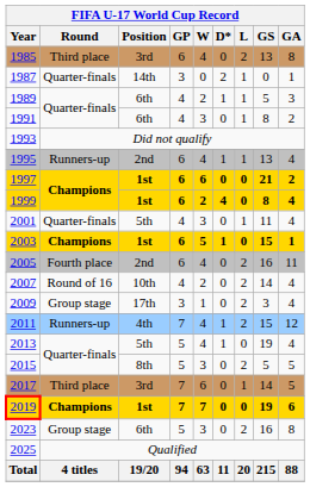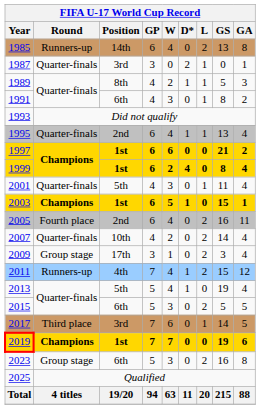 <table class="wikitable" style="text-align: center;">
 <tr>
 <th colspan=9><a href='#'>FIFA U-17 World Cup Record</a></th>
 </tr>
 <tr>
 <th>Year</th>
 <th>Round</th>
 <th>Position</th>
 <th>GP</th>
 <th>W</th>
 <th>D*</th>
 <th>L</th>
 <th>GS</th>
 <th>GA</th>
 </tr>
 <tr bgcolor=cc9966>
 <td> <a href='#'>1985</a></td>
-<td>Third place</td>
-<td>3rd</td>
+<td>Runners-up</td>
+<td>14th</td>
 <td>6</td>
 <td>4</td>
 <td>0</td>
 <td>2</td>
 <td>13</td>
 <td>8</td>
 </tr>
 <tr>
 <td> <a href='#'>1987</a></td>
 <td>Quarter-finals</td>
-<td>14th</td>
+<td>3rd</td>
 <td>3</td>
 <td>0</td>
 <td>2</td>
 <td>1</td>
 <td>0</td>
 <td>1</td>
 </tr>
 <tr>
 <td> <a href='#'>1989</a></td>
 <td rowspan=2>Quarter-finals</td>
-<td>6th</td>
+<td>8th</td>
 <td>4</td>
 <td>2</td>
 <td>1</td>
 <td>1</td>
 <td>5</td>
 <td>3</td>
 </tr>
 <tr>
 <td> <a href='#'>1991</a></td>
 <td>6th</td>
 <td>4</td>
 <td>3</td>
 <td>0</td>
 <td>1</td>
 <td>8</td>
 <td>2</td>
 </tr>
 <tr>
 <td> <a href='#'>1993</a></td>
 <td colspan=8><em>Did not qualify</em></td>
 </tr>
 <tr bgcolor=Silver>
 <td> <a href='#'>1995</a></td>
-<td>Runners-up</td>
+<td>Quarter-finals</td>
 <td>2nd</td>
 <td>6</td>
 <td>4</td>
 <td>1</td>
 <td>1</td>
 <td>13</td>
 <td>4</td>
 </tr>
 <tr bgcolor=Gold>
 <td> <a href='#'>1997</a></td>
 <td rowspan=2><strong>Champions</strong></td>
 <td><strong>1st</strong></td>
 <td><strong>6</strong></td>
 <td><strong>6</strong></td>
 <td><strong>0</strong></td>
 <td><strong>0</strong></td>
 <td><strong>21</strong></td>
 <td><strong>2</strong></td>
 </tr>
 <tr bgcolor=Gold>
 <td> <a href='#'>1999</a></td>
 <td><strong>1st</strong></td>
 <td><strong>6</strong></td>
 <td><strong>2</strong></td>
 <td><strong>4</strong></td>
 <td><strong>0</strong></td>
 <td><strong>8</strong></td>
 <td><strong>4</strong></td>
 </tr>
 <tr>
 <td> <a href='#'>2001</a></td>
 <td>Quarter-finals</td>
 <td>5th</td>
 <td>4</td>
 <td>3</td>
 <td>0</td>
 <td>1</td>
 <td>11</td>
 <td>4</td>
 </tr>
 <tr bgcolor=Gold>
 <td> <a href='#'>2003</a></td>
 <td><strong>Champions</strong></td>
 <td><strong>1st</strong></td>
 <td><strong>6</strong></td>
 <td><strong>5</strong></td>
 <td><strong>1</strong></td>
 <td><strong>0</strong></td>
 <td><strong>15</strong></td>
 <td><strong>1</strong></td>
 </tr>
 <tr bgcolor=Silver>
 <td> <a href='#'>2005</a></td>
 <td>Fourth place</td>
 <td>2nd</td>
 <td>6</td>
 <td>4</td>
 <td>0</td>
 <td>2</td>
 <td>16</td>
 <td>11</td>
 </tr>
 <tr>
 <td> <a href='#'>2007</a></td>
-<td>Round of 16</td>
+<td>Quarter-finals</td>
 <td>10th</td>
 <td>4</td>
 <td>2</td>
 <td>0</td>
 <td>2</td>
 <td>14</td>
 <td>4</td>
 </tr>
 <tr>
 <td> <a href='#'>2009</a></td>
 <td>Group stage</td>
 <td>17th</td>
 <td>3</td>
 <td>1</td>
 <td>0</td>
 <td>2</td>
 <td>3</td>
 <td>4</td>
 </tr>
 <tr bgcolor=#9acdff>
 <td> <a href='#'>2011</a></td>
 <td>Runners-up</td>
 <td>4th</td>
 <td>7</td>
 <td>4</td>
 <td>1</td>
 <td>2</td>
 <td>15</td>
 <td>12</td>
 </tr>
 <tr>
 <td> <a href='#'>2013</a></td>
 <td rowspan=2>Quarter-finals</td>
 <td>5th</td>
 <td>5</td>
 <td>4</td>
 <td>1</td>
 <td>0</td>
 <td>19</td>
 <td>4</td>
 </tr>
 <tr>
 <td> <a href='#'>2015</a></td>
-<td>8th</td>
+<td>6th</td>
 <td>5</td>
 <td>3</td>
 <td>0</td>
 <td>2</td>
 <td>5</td>
 <td>5</td>
 </tr>
 <tr bgcolor=cc9966>
 <td> <a href='#'>2017</a></td>
 <td>Third place</td>
 <td>3rd</td>
 <td>7</td>
 <td>6</td>
 <td>0</td>
 <td>1</td>
 <td>14</td>
 <td>5</td>
 </tr>
 <tr bgcolor=Gold>
 <td style="border: 3px solid red"> <a href='#'>2019</a></td>
 <td><strong>Champions</strong></td>
 <td><strong>1st</strong></td>
 <td><strong>7</strong></td>
 <td><strong>7</strong></td>
 <td><strong>0</strong></td>
 <td><strong>0</strong></td>
 <td><strong>19</strong></td>
 <td><strong>6</strong></td>
 </tr>
 <tr>
 <td> <a href='#'>2023</a></td>
 <td>Group stage</td>
 <td>6th</td>
 <td>5</td>
 <td>3</td>
 <td>0</td>
 <td>2</td>
 <td>16</td>
 <td>8</td>
 </tr>
 <tr>
 <td> <a href='#'>2025</a></td>
 <td colspan=8><em>Qualified</em></td>
 </tr>
 <tr>
 <th><strong>Total</strong></th>
 <th>4 titles</th>
 <th>19/20</th>
 <th>94</th>
 <th>63</th>
 <th>11</th>
 <th>20</th>
 <th>215</th>
 <th>88</th>
 </tr>
 <tr>
 </tr>
 </table>
